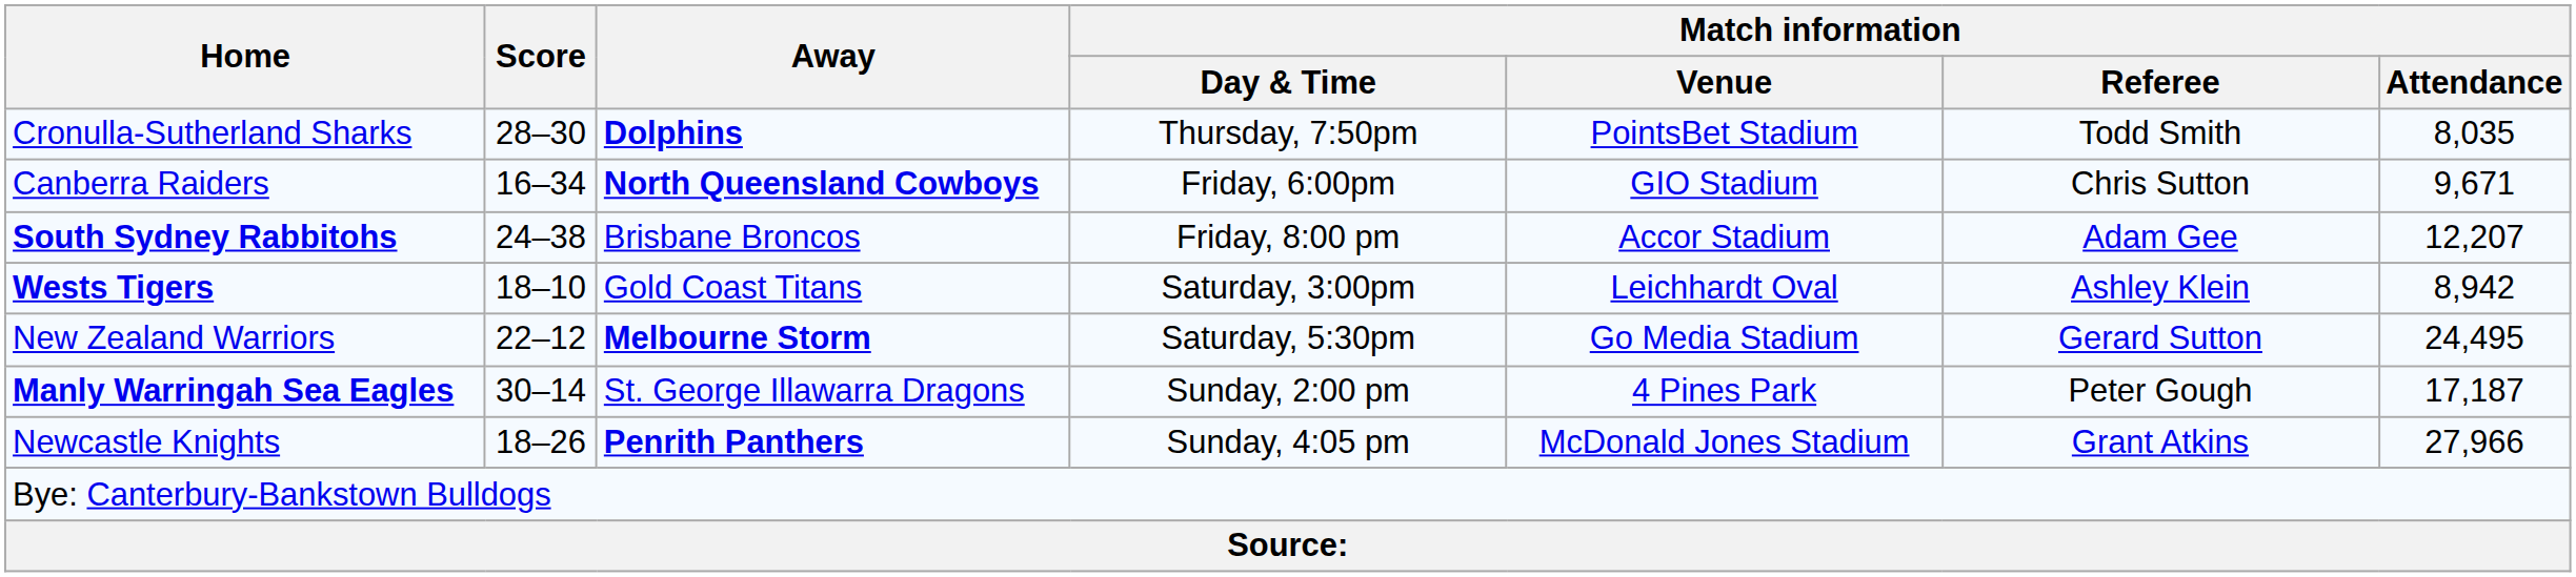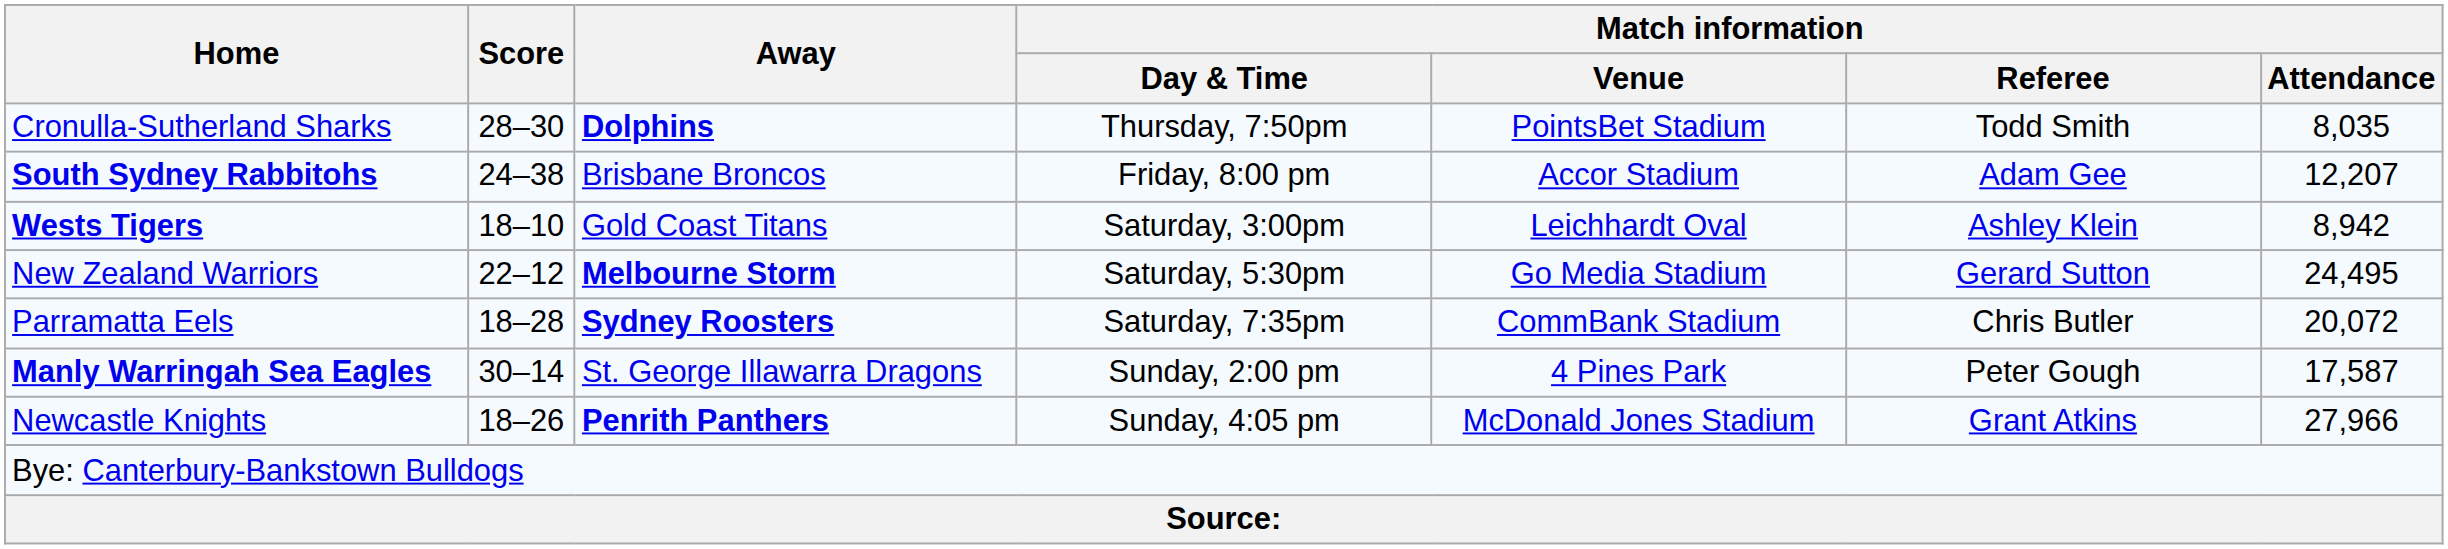 <table class="wikitable" style="border-collapse:collapse; text-align:center; width:100%;">
 <tr style="text-align:center; background:#f5faff;"  style="background:#c1d8ff;">
 <th rowspan="2">Home</th>
 <th rowspan="2">Score</th>
 <th rowspan="2">Away</th>
 <th colspan="4">Match information</th>
 </tr>
 <tr>
 <th width="17%">Day & Time</th>
 <th width="17%">Venue</th>
 <th width="17%">Referee</th>
 <th width="5%">Attendance</th>
 </tr>
 <tr style="text-align:center; background:#f5faff;">
 <td align="left"> <a href='#'>Cronulla-Sutherland Sharks</a></td>
 <td>28–30</td>
 <td align="left"><strong> <a href='#'>Dolphins</a></strong></td>
 <td>Thursday, 7:50pm</td>
 <td><a href='#'>PointsBet Stadium</a></td>
 <td>Todd Smith</td>
 <td>8,035</td>
-</tr>
-<tr style="text-align:center; background:#f5faff;">
-<td align="left"> <a href='#'>Canberra Raiders</a></td>
-<td>16–34</td>
-<td align="left"><strong> <a href='#'>North Queensland Cowboys</a></strong></td>
-<td>Friday, 6:00pm</td>
-<td><a href='#'>GIO Stadium</a></td>
-<td>Chris Sutton</td>
-<td>9,671</td>
 </tr>
 <tr style="text-align:center; background:#f5faff;">
 <td align="left"><strong> <a href='#'>South Sydney Rabbitohs</a></strong></td>
 <td>24–38</td>
 <td align="left"> <a href='#'>Brisbane Broncos</a></td>
 <td>Friday, 8:00 pm</td>
 <td><a href='#'>Accor Stadium</a></td>
 <td><a href='#'>Adam Gee</a></td>
 <td>12,207</td>
 </tr>
 <tr style="text-align:center; background:#f5faff;">
 <td align="left"><strong> <a href='#'>Wests Tigers</a></strong></td>
 <td>18–10</td>
 <td align="left"> <a href='#'>Gold Coast Titans</a></td>
 <td>Saturday, 3:00pm</td>
 <td><a href='#'>Leichhardt Oval</a></td>
 <td><a href='#'>Ashley Klein</a></td>
 <td>8,942</td>
 </tr>
 <tr style="text-align:center; background:#f5faff;">
 <td align="left"> <a href='#'>New Zealand Warriors</a></td>
 <td>22–12</td>
 <td align="left"><strong> <a href='#'>Melbourne Storm</a></strong></td>
 <td>Saturday, 5:30pm</td>
 <td><a href='#'>Go Media Stadium</a></td>
 <td><a href='#'>Gerard Sutton</a></td>
 <td>24,495</td>
 </tr>
 <tr style="text-align:center; background:#f5faff;">
+<td align="left"> <a href='#'>Parramatta Eels</a></td>
+<td>18–28</td>
+<td align="left"><strong> <a href='#'>Sydney Roosters</a></strong></td>
+<td>Saturday, 7:35pm</td>
+<td><a href='#'>CommBank Stadium</a></td>
+<td>Chris Butler</td>
+<td>20,072</td>
+</tr>
+<tr style="text-align:center; background:#f5faff;">
 <td align="left"><strong> <a href='#'>Manly Warringah Sea Eagles</a></strong></td>
 <td>30–14</td>
 <td align="left"> <a href='#'>St. George Illawarra Dragons</a></td>
 <td>Sunday, 2:00 pm</td>
 <td><a href='#'>4 Pines Park</a></td>
 <td>Peter Gough</td>
-<td>17,187</td>
+<td>17,587</td>
 </tr>
 <tr style="text-align:center; background:#f5faff;">
 <td align="left"> <a href='#'>Newcastle Knights</a></td>
 <td>18–26</td>
 <td align="left"><strong> <a href='#'>Penrith Panthers</a></strong></td>
 <td>Sunday, 4:05 pm</td>
 <td><a href='#'>McDonald Jones Stadium</a></td>
 <td><a href='#'>Grant Atkins</a></td>
 <td>27,966</td>
 </tr>
 <tr style="text-align:center; background:#f5faff;">
 <td colspan="7" align="left">Bye:  <a href='#'>Canterbury-Bankstown Bulldogs</a></td>
 </tr>
 <tr>
 <th colspan="7" align="left">Source:</th>
 </tr>
 </table>
